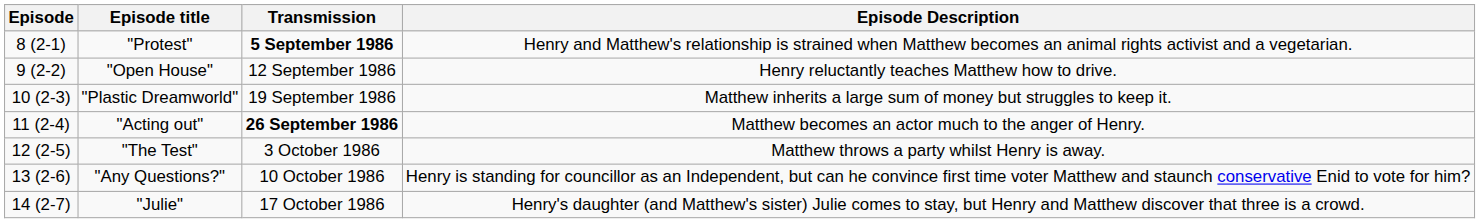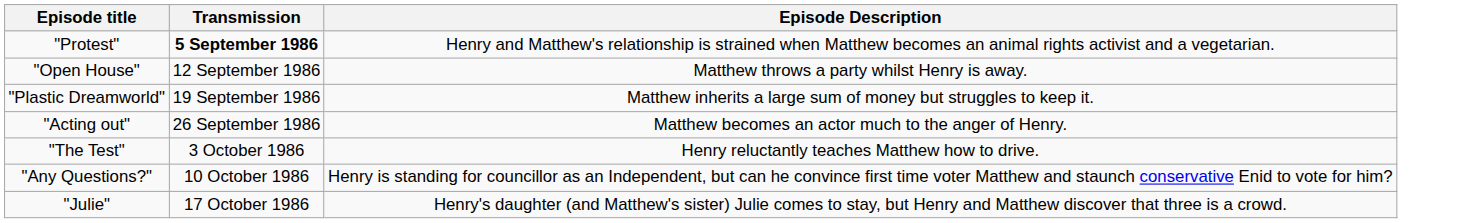 <table class="wikitable" style="text-align: center;">
 <tr bgcolor="#CCCCCC">
-<th>Episode</th>
 <th>Episode title</th>
 <th>Transmission</th>
 <th>Episode Description</th>
 </tr>
 <tr>
-<td>8  (2-1)</td>
 <td>"Protest"</td>
 <td><strong>5 September 1986</strong></td>
 <td>Henry and Matthew's relationship is strained when Matthew becomes an animal rights activist and a vegetarian.</td>
 </tr>
 <tr>
-<td>9  (2-2)</td>
 <td>"Open House"</td>
 <td>12 September 1986</td>
-<td>Henry reluctantly teaches Matthew how to drive.</td>
+<td>Matthew throws a party whilst Henry is away.</td>
 </tr>
 <tr>
-<td>10  (2-3)</td>
 <td>"Plastic Dreamworld"</td>
 <td>19 September 1986</td>
 <td>Matthew inherits a large sum of money but struggles to keep it.</td>
 </tr>
 <tr>
-<td>11  (2-4)</td>
 <td>"Acting out"</td>
-<td><strong>26 September 1986</strong></td>
+<td>26 September 1986</td>
 <td>Matthew becomes an actor much to the anger of Henry.</td>
 </tr>
 <tr>
-<td>12  (2-5)</td>
 <td>"The Test"</td>
 <td>3 October 1986</td>
-<td>Matthew throws a party whilst Henry is away.</td>
+<td>Henry reluctantly teaches Matthew how to drive.</td>
 </tr>
 <tr>
-<td>13  (2-6)</td>
 <td>"Any Questions?"</td>
 <td>10 October 1986</td>
 <td>Henry is standing for councillor as an Independent, but can he convince first time voter Matthew and staunch <a href='#'>conservative</a> Enid to vote for him?</td>
 </tr>
 <tr>
-<td>14  (2-7)</td>
 <td>"Julie"</td>
 <td>17 October 1986</td>
 <td>Henry's daughter (and Matthew's sister) Julie comes to stay, but Henry and Matthew discover that three is a crowd.</td>
 </tr>
 </table>
